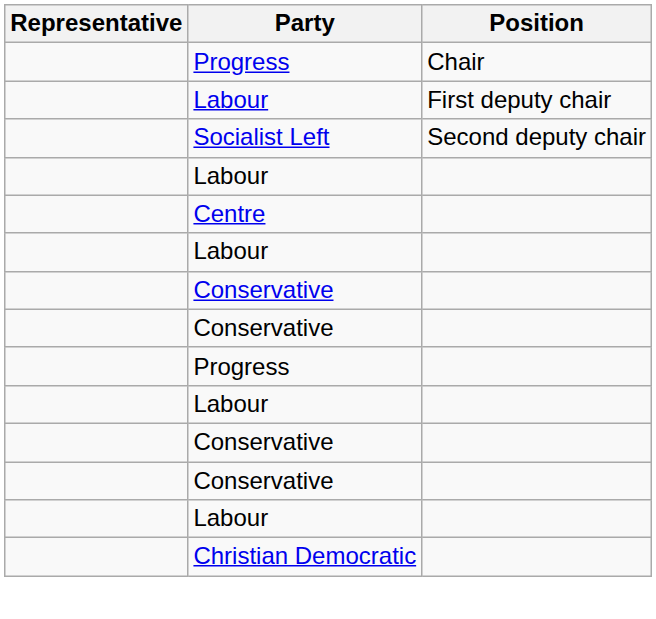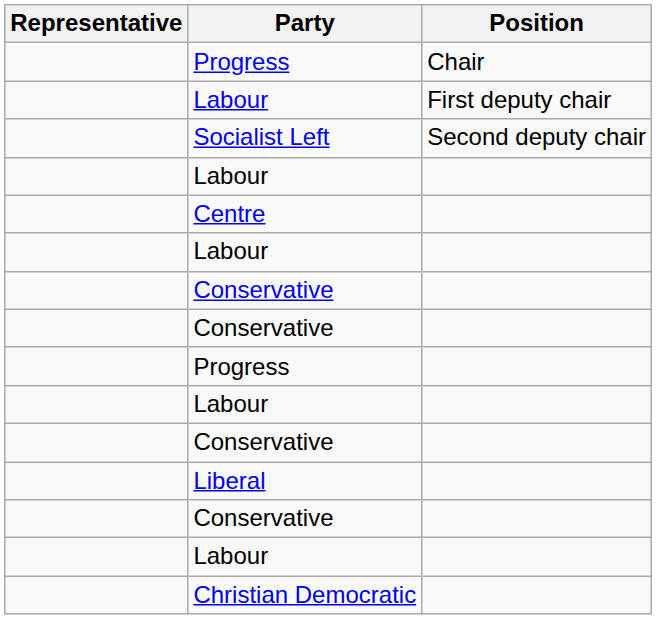 <table class="wikitable sortable">
 <tr>
 <th>Representative</th>
 <th>Party</th>
 <th>Position</th>
 </tr>
 <tr>
 <td></td>
 <td><a href='#'>Progress</a></td>
 <td>Chair</td>
 </tr>
 <tr>
 <td></td>
 <td><a href='#'>Labour</a></td>
 <td>First deputy chair</td>
 </tr>
 <tr>
 <td></td>
 <td><a href='#'>Socialist Left</a></td>
 <td>Second deputy chair</td>
 </tr>
 <tr>
 <td></td>
 <td>Labour</td>
 <td></td>
 </tr>
 <tr>
 <td></td>
 <td><a href='#'>Centre</a></td>
 <td></td>
 </tr>
 <tr>
 <td></td>
 <td>Labour</td>
 <td></td>
 </tr>
 <tr>
 <td></td>
 <td><a href='#'>Conservative</a></td>
 <td></td>
 </tr>
 <tr>
 <td></td>
 <td>Conservative</td>
 <td></td>
 </tr>
 <tr>
 <td></td>
 <td>Progress</td>
 <td></td>
 </tr>
 <tr>
 <td></td>
 <td>Labour</td>
 <td></td>
 </tr>
 <tr>
 <td></td>
 <td>Conservative</td>
 <td></td>
 </tr>
 <tr>
 <td></td>
+<td><a href='#'>Liberal</a></td>
+<td></td>
+</tr>
+<tr>
+<td></td>
 <td>Conservative</td>
 <td></td>
 </tr>
 <tr>
 <td></td>
 <td>Labour</td>
 <td></td>
 </tr>
 <tr>
 <td></td>
 <td><a href='#'>Christian Democratic</a></td>
 <td></td>
 </tr>
 </table>
